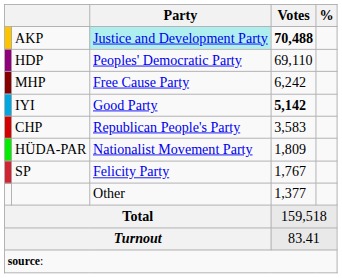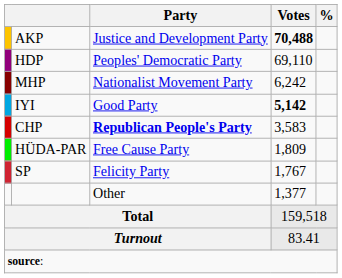 <table class="wikitable">
 <tr>
 <th colspan="2" align="center"></th>
 <th align="center">Party</th>
 <th align="center">Votes</th>
 <th align="center">%</th>
 </tr>
 <tr align="left">
 <td bgcolor="#FDC400" width="1"></td>
 <td>AKP</td>
-<td style="background: paleturquoise;"><a href='#'>Justice and Development Party</a></td>
+<td><a href='#'>Justice and Development Party</a></td>
 <td><strong>70,488</strong></td>
 <td><strong></strong></td>
 </tr>
 <tr align="left">
 <td bgcolor="#91007B" width="1"></td>
 <td>HDP</td>
 <td><a href='#'>Peoples' Democratic Party</a></td>
 <td>69,110</td>
 <td></td>
 </tr>
 <tr align="left">
 <td bgcolor="#870000" width="1"></td>
 <td>MHP</td>
-<td><a href='#'>Free Cause Party</a></td>
+<td><a href='#'>Nationalist Movement Party</a></td>
 <td>6,242</td>
 <td></td>
 </tr>
 <tr align="left">
 <td bgcolor="#01A7E1" width="1"></td>
 <td>IYI</td>
 <td><a href='#'>Good Party</a></td>
 <td><strong>5,142</strong></td>
 <td></td>
 </tr>
 <tr align="left">
 <td bgcolor="#d50000" width="1"></td>
 <td>CHP</td>
-<td><a href='#'>Republican People's Party</a></td>
+<td><strong><a href='#'>Republican People's Party</a></strong></td>
 <td>3,583</td>
 <td></td>
 </tr>
 <tr align="left">
 <td bgcolor="#Green" width="1"></td>
 <td>HÜDA-PAR</td>
-<td><a href='#'>Nationalist Movement Party</a></td>
+<td><a href='#'>Free Cause Party</a></td>
 <td>1,809</td>
 <td></td>
 </tr>
 <tr align="left">
 <td bgcolor="#D02433" width="1"></td>
 <td>SP</td>
 <td><a href='#'>Felicity Party</a></td>
 <td>1,767</td>
 <td></td>
 </tr>
 <tr align="left">
 <td bgcolor="" width="1"></td>
 <td></td>
 <td>Other</td>
 <td>1,377</td>
 <td></td>
 </tr>
 <tr align="left" style="background-color:#E9E9E9">
 <th colspan="3" align="center"><strong>Total</strong></th>
 <td colspan="5" align="center">159,518</td>
 </tr>
 <tr align="left" style="background-color:#E9E9E9">
 <th colspan="3" align="center"><em>Turnout</em></th>
 <td colspan="5" align="center">83.41</td>
 </tr>
 <tr>
 <td colspan="9" align="left"><small><strong>source</strong>: </small></td>
 </tr>
 </table>
